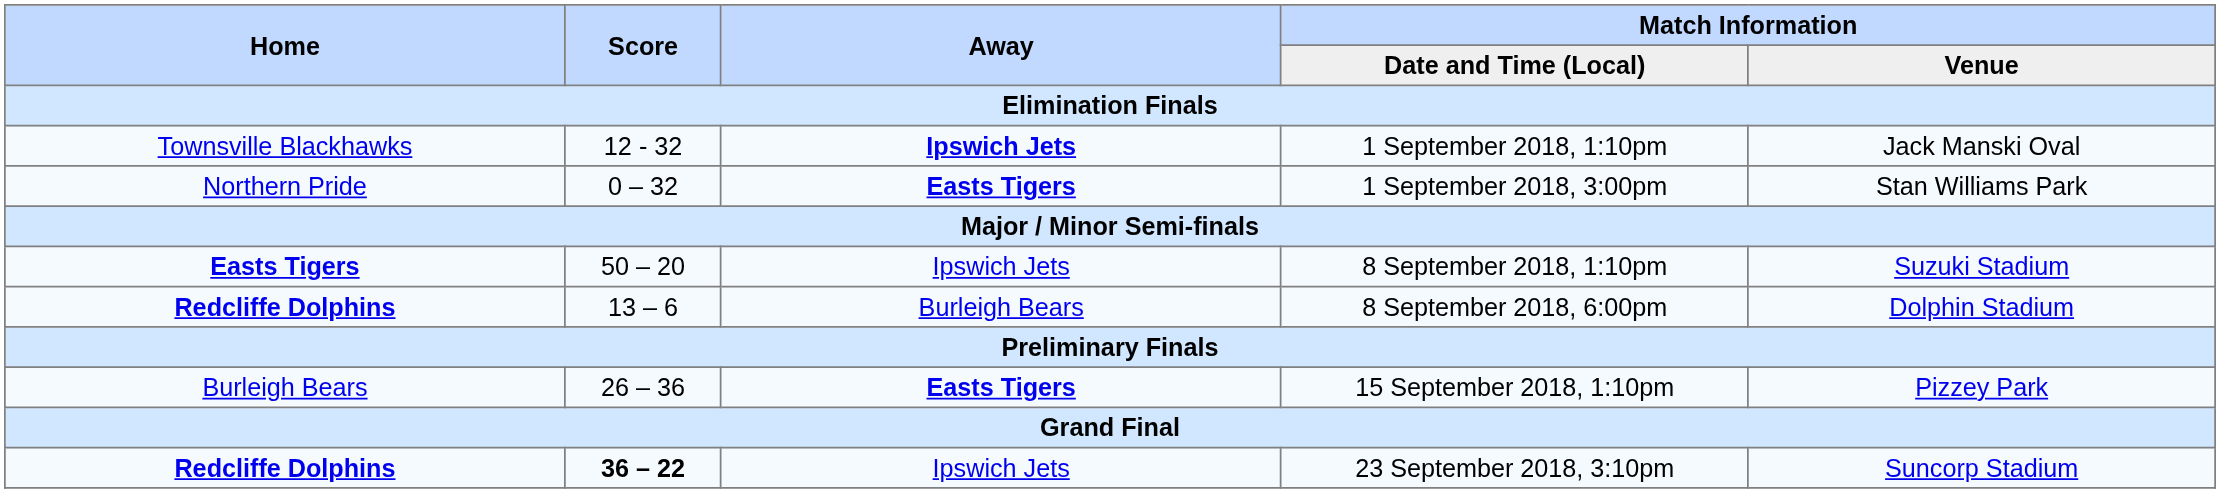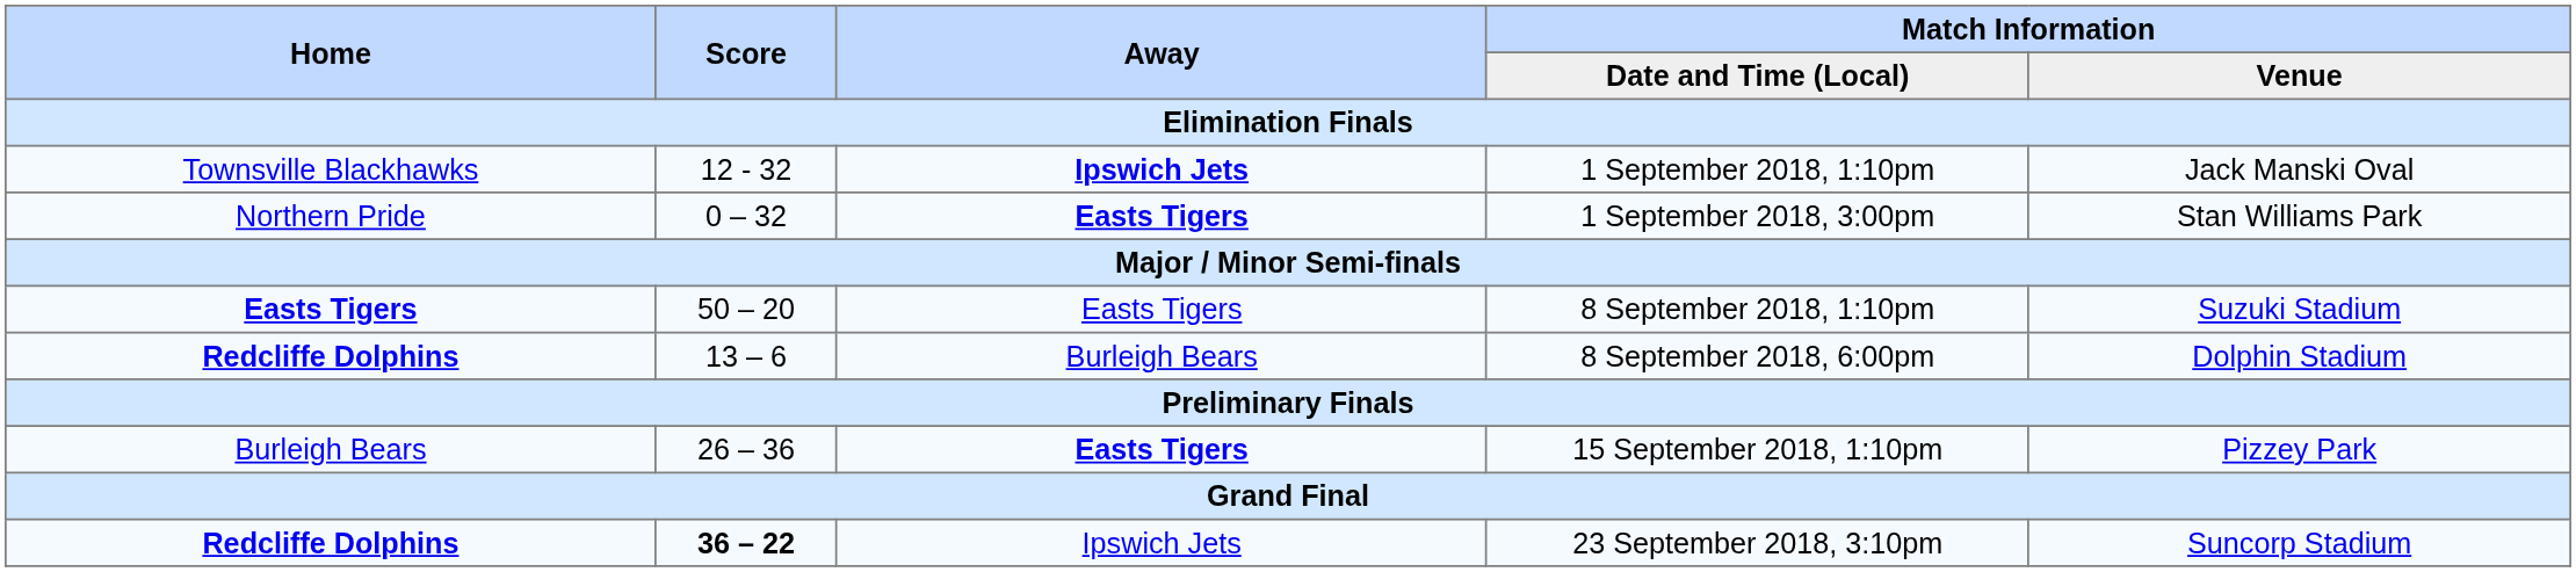 <table border="1" cellpadding="3" cellspacing="0" style="border-collapse:collapse; font-size:90%; text-align:center; width:100%;">
 <tr style="background:#c1d8ff;">
 <th rowspan=2 width=12%>Home</th>
 <th rowspan=2 width=3%>Score</th>
 <th rowspan=2 width=12%>Away</th>
 <th colspan=5>Match Information</th>
 </tr>
 <tr bgcolor=#EFEFEF>
 <th width=10%>Date and Time (Local)</th>
 <th width=10%>Venue</th>
 </tr>
 <tr style="background:#d0e7ff;">
 <td colspan=5><strong>Elimination Finals</strong></td>
 </tr>
 <tr style="background:#f5faff;">
 <td> <a href='#'>Townsville Blackhawks</a></td>
 <td>12 - 32</td>
 <td> <strong><a href='#'>Ipswich Jets</a></strong></td>
 <td>1 September 2018, 1:10pm</td>
 <td>Jack Manski Oval</td>
 </tr>
 <tr style="background:#f5faff;">
 <td> <a href='#'>Northern Pride</a></td>
 <td>0 – 32</td>
 <td> <strong><a href='#'>Easts Tigers</a></strong></td>
 <td>1 September 2018, 3:00pm</td>
 <td>Stan Williams Park</td>
 </tr>
 <tr style="background:#d0e7ff;">
 <td colspan=5><strong>Major / Minor Semi-finals</strong></td>
 </tr>
 <tr style="background:#f5faff;">
 <td> <strong><a href='#'>Easts Tigers</a></strong></td>
 <td>50 – 20</td>
-<td> <a href='#'>Ipswich Jets</a></td>
+<td> <a href='#'>Easts Tigers</a></td>
 <td>8 September 2018, 1:10pm</td>
 <td><a href='#'>Suzuki Stadium</a></td>
 </tr>
 <tr style="background:#f5faff;">
 <td> <strong><a href='#'>Redcliffe Dolphins</a></strong></td>
 <td>13 – 6</td>
 <td> <a href='#'>Burleigh Bears</a></td>
 <td>8 September 2018, 6:00pm</td>
 <td><a href='#'>Dolphin Stadium</a></td>
 </tr>
 <tr style="background:#d0e7ff;">
 <td colspan=5><strong>Preliminary Finals</strong></td>
 </tr>
 <tr style="background:#f5faff;">
 <td> <a href='#'>Burleigh Bears</a></td>
 <td>26 – 36</td>
 <td> <strong><a href='#'>Easts Tigers</a></strong></td>
 <td>15 September 2018, 1:10pm</td>
 <td><a href='#'>Pizzey Park</a></td>
 </tr>
 <tr style="background:#d0e7ff;">
 <td colspan=5><strong>Grand Final</strong></td>
 </tr>
 <tr style="background:#f5faff;">
 <td> <strong><a href='#'>Redcliffe Dolphins</a></strong></td>
 <td><strong>36 – 22</strong></td>
 <td> <a href='#'>Ipswich Jets</a></td>
 <td>23 September 2018, 3:10pm</td>
 <td><a href='#'>Suncorp Stadium</a></td>
 </tr>
 </table>
